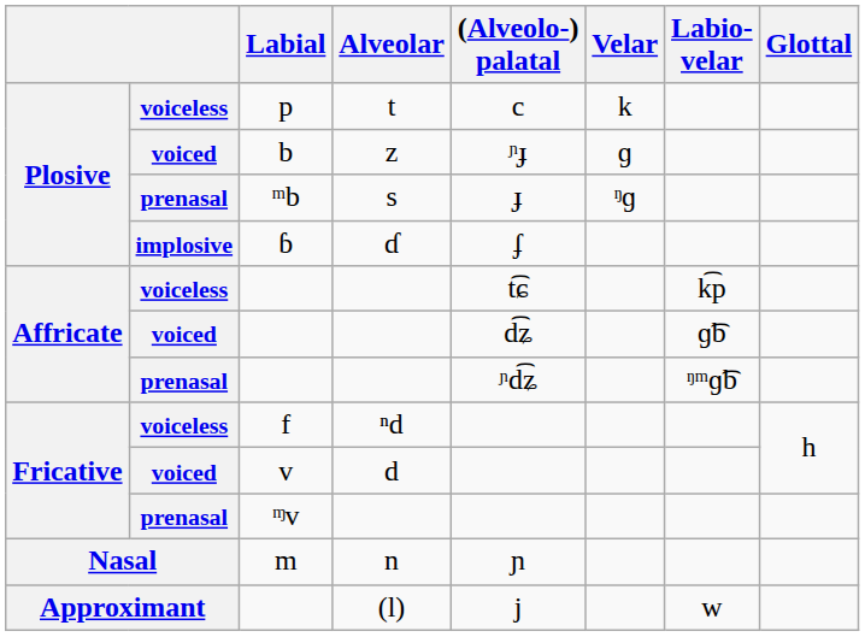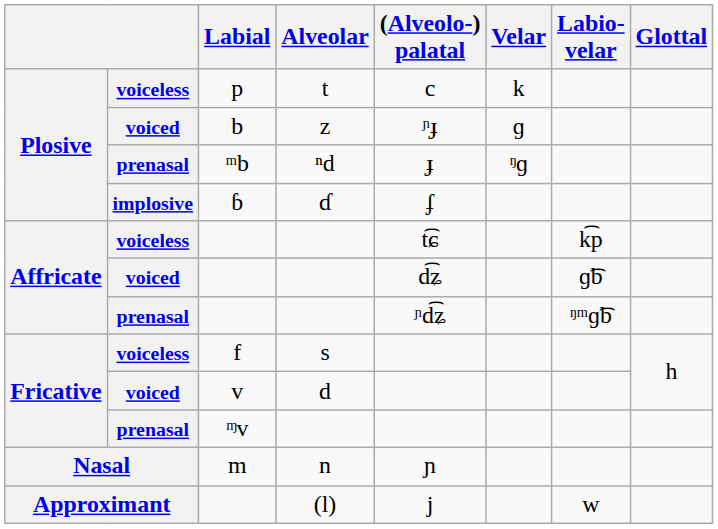 <table class="wikitable" style="text-align:center">
 <tr>
 <th colspan="2"></th>
 <th><a href='#'>Labial</a></th>
 <th><a href='#'>Alveolar</a></th>
 <th>(<a href='#'>Alveolo-</a>)<a href='#'><br>palatal</a></th>
 <th><a href='#'>Velar</a></th>
 <th><a href='#'>Labio-<br>velar</a></th>
 <th><a href='#'>Glottal</a></th>
 </tr>
 <tr align="center">
 <th rowspan="4"><a href='#'>Plosive</a></th>
 <th><small><a href='#'>voiceless</a></small></th>
 <td>p</td>
 <td>t</td>
 <td>c</td>
 <td>k</td>
 <td></td>
 <td></td>
 </tr>
 <tr>
 <th><small><a href='#'>voiced</a></small></th>
 <td>b</td>
 <td>z</td>
 <td>ᶮɟ</td>
 <td>ɡ</td>
 <td></td>
 <td></td>
 </tr>
 <tr>
 <th><small><a href='#'>prenasal</a></small></th>
 <td>ᵐb</td>
-<td>s</td>
+<td>ⁿd</td>
 <td>ɟ</td>
 <td>ᵑɡ</td>
 <td></td>
 <td></td>
 </tr>
 <tr>
 <th><small><a href='#'>implosive</a></small></th>
 <td>ɓ</td>
 <td>ɗ</td>
 <td>ʄ</td>
 <td></td>
 <td></td>
 <td></td>
 </tr>
 <tr>
 <th rowspan="3"><a href='#'>Affricate</a></th>
 <th><small><a href='#'>voiceless</a></small></th>
 <td></td>
 <td></td>
 <td>t͡ɕ</td>
 <td></td>
 <td>k͡p</td>
 <td></td>
 </tr>
 <tr>
 <th><small><a href='#'>voiced</a></small></th>
 <td></td>
 <td></td>
 <td>d͡ʑ</td>
 <td></td>
 <td>ɡ͡b</td>
 <td></td>
 </tr>
 <tr>
 <th><small><a href='#'>prenasal</a></small></th>
 <td></td>
 <td></td>
 <td>ᶮd͡ʑ</td>
 <td></td>
 <td>ᵑᵐɡ͡b</td>
 <td></td>
 </tr>
 <tr align="center">
 <th rowspan="3"><a href='#'>Fricative</a></th>
 <th><small><a href='#'>voiceless</a></small></th>
 <td>f</td>
-<td>ⁿd</td>
+<td>s</td>
 <td></td>
 <td></td>
 <td></td>
 <td rowspan="2">h</td>
 </tr>
 <tr align="center">
 <th><small><a href='#'>voiced</a></small></th>
 <td>v</td>
 <td>d</td>
 <td></td>
 <td></td>
 <td></td>
 </tr>
 <tr>
 <th><small><a href='#'>prenasal</a></small></th>
 <td>ᶬv</td>
 <td></td>
 <td></td>
 <td></td>
 <td></td>
 <td></td>
 </tr>
 <tr align="center">
 <th colspan="2"><a href='#'>Nasal</a></th>
 <td>m</td>
 <td>n</td>
 <td>ɲ</td>
 <td></td>
 <td></td>
 <td></td>
 </tr>
 <tr align="center">
 <th colspan="2"><a href='#'>Approximant</a></th>
 <td></td>
 <td>(l)</td>
 <td>j</td>
 <td></td>
 <td>w</td>
 <td></td>
 </tr>
 </table>
